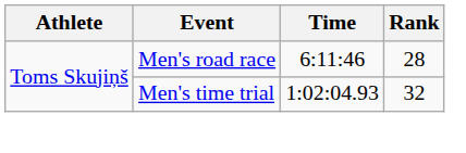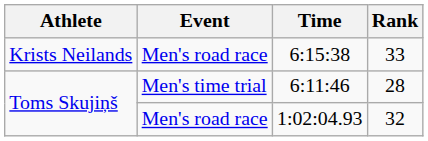 <table class=wikitable style=font-size:90%;text-align:center>
 <tr>
 <th>Athlete</th>
 <th>Event</th>
 <th>Time</th>
 <th>Rank</th>
 </tr>
 <tr align=center>
+<td align=left><a href='#'>Krists Neilands</a></td>
+<td align=left><a href='#'>Men's road race</a></td>
+<td>6:15:38</td>
+<td>33</td>
+</tr>
+<tr align=center>
 <td align=left rowspan=2><a href='#'>Toms Skujiņš</a></td>
-<td align=left><a href='#'>Men's road race</a></td>
+<td align=left><a href='#'>Men's time trial</a></td>
 <td>6:11:46</td>
 <td>28</td>
 </tr>
 <tr align=center>
-<td align=left><a href='#'>Men's time trial</a></td>
+<td align=left><a href='#'>Men's road race</a></td>
 <td>1:02:04.93</td>
 <td>32</td>
 </tr>
 </table>
